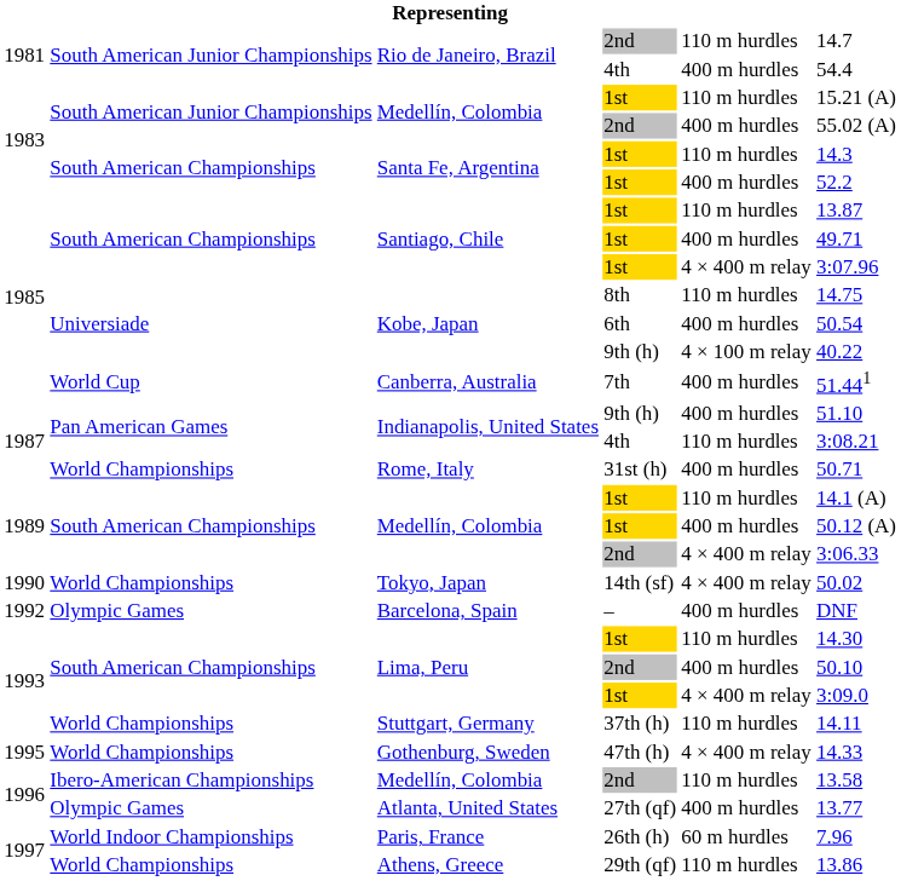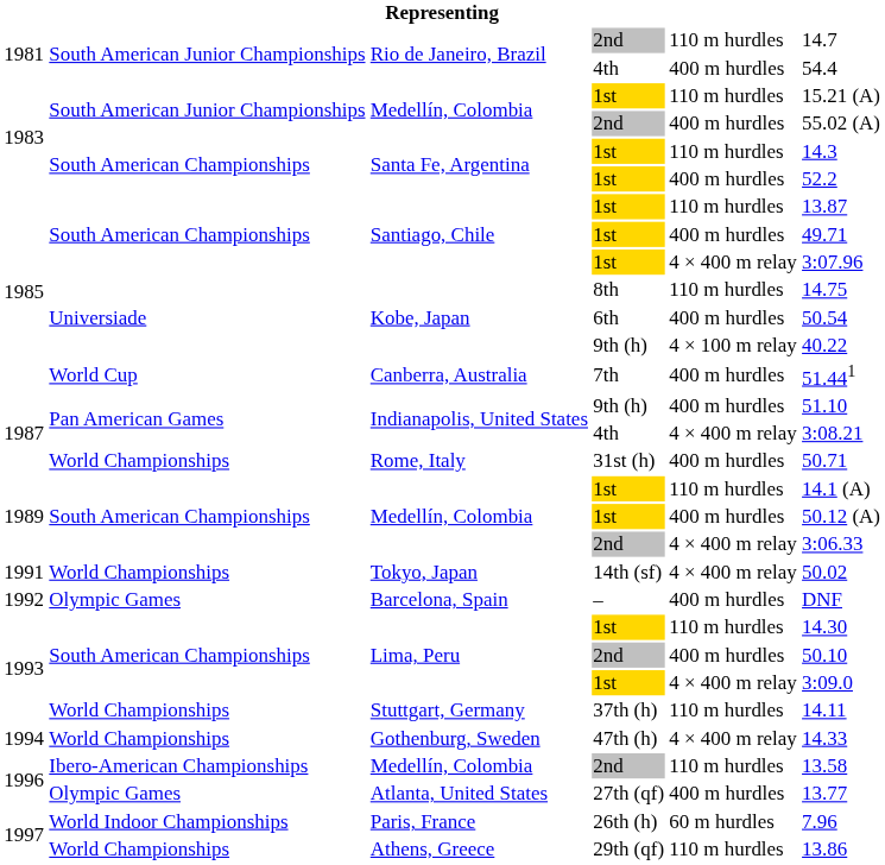 <table>
 <tr>
 <th colspan="6">Representing </th>
 </tr>
 <tr>
 <td rowspan=2>1981</td>
 <td rowspan=2><a href='#'>South American Junior Championships</a></td>
 <td rowspan=2><a href='#'>Rio de Janeiro, Brazil</a></td>
 <td bgcolor=silver>2nd</td>
 <td>110 m hurdles</td>
 <td>14.7</td>
 </tr>
 <tr>
 <td>4th</td>
 <td>400 m hurdles</td>
 <td>54.4</td>
 </tr>
 <tr>
 <td rowspan=4>1983</td>
 <td rowspan=2><a href='#'>South American Junior Championships</a></td>
 <td rowspan=2><a href='#'>Medellín, Colombia</a></td>
 <td bgcolor=gold>1st</td>
 <td>110 m hurdles</td>
 <td>15.21 (A)</td>
 </tr>
 <tr>
 <td bgcolor=silver>2nd</td>
 <td>400 m hurdles</td>
 <td>55.02 (A)</td>
 </tr>
 <tr>
 <td rowspan=2><a href='#'>South American Championships</a></td>
 <td rowspan=2><a href='#'>Santa Fe, Argentina</a></td>
 <td bgcolor=gold>1st</td>
 <td>110 m hurdles</td>
 <td><a href='#'>14.3</a></td>
 </tr>
 <tr>
 <td bgcolor=gold>1st</td>
 <td>400 m hurdles</td>
 <td><a href='#'>52.2</a></td>
 </tr>
 <tr>
 <td rowspan=7>1985</td>
 <td rowspan=3><a href='#'>South American Championships</a></td>
 <td rowspan=3><a href='#'>Santiago, Chile</a></td>
 <td bgcolor=gold>1st</td>
 <td>110 m hurdles</td>
 <td><a href='#'>13.87</a></td>
 </tr>
 <tr>
 <td bgcolor=gold>1st</td>
 <td>400 m hurdles</td>
 <td><a href='#'>49.71</a></td>
 </tr>
 <tr>
 <td bgcolor=gold>1st</td>
 <td>4 × 400 m relay</td>
 <td><a href='#'>3:07.96</a></td>
 </tr>
 <tr>
 <td rowspan=3><a href='#'>Universiade</a></td>
 <td rowspan=3><a href='#'>Kobe, Japan</a></td>
 <td>8th</td>
 <td>110 m hurdles</td>
 <td><a href='#'>14.75</a></td>
 </tr>
 <tr>
 <td>6th</td>
 <td>400 m hurdles</td>
 <td><a href='#'>50.54</a></td>
 </tr>
 <tr>
 <td>9th (h)</td>
 <td>4 × 100 m relay</td>
 <td><a href='#'>40.22</a></td>
 </tr>
 <tr>
 <td><a href='#'>World Cup</a></td>
 <td><a href='#'>Canberra, Australia</a></td>
 <td>7th</td>
 <td>400 m hurdles</td>
 <td><a href='#'>51.44</a><sup>1</sup></td>
 </tr>
 <tr>
 <td rowspan=3>1987</td>
 <td rowspan=2><a href='#'>Pan American Games</a></td>
 <td rowspan=2><a href='#'>Indianapolis, United States</a></td>
 <td>9th (h)</td>
 <td>400 m hurdles</td>
 <td><a href='#'>51.10</a></td>
 </tr>
 <tr>
 <td>4th</td>
-<td>110 m hurdles</td>
+<td>4 × 400 m relay</td>
 <td><a href='#'>3:08.21</a></td>
 </tr>
 <tr>
 <td><a href='#'>World Championships</a></td>
 <td><a href='#'>Rome, Italy</a></td>
 <td>31st (h)</td>
 <td>400 m hurdles</td>
 <td><a href='#'>50.71</a></td>
 </tr>
 <tr>
 <td rowspan=3>1989</td>
 <td rowspan=3><a href='#'>South American Championships</a></td>
 <td rowspan=3><a href='#'>Medellín, Colombia</a></td>
 <td bgcolor=gold>1st</td>
 <td>110 m hurdles</td>
 <td><a href='#'>14.1</a> (A)</td>
 </tr>
 <tr>
 <td bgcolor=gold>1st</td>
 <td>400 m hurdles</td>
 <td><a href='#'>50.12</a> (A)</td>
 </tr>
 <tr>
 <td bgcolor=silver>2nd</td>
 <td>4 × 400 m relay</td>
 <td><a href='#'>3:06.33</a></td>
 </tr>
 <tr>
-<td>1990</td>
+<td>1991</td>
 <td><a href='#'>World Championships</a></td>
 <td><a href='#'>Tokyo, Japan</a></td>
 <td>14th (sf)</td>
 <td>4 × 400 m relay</td>
 <td><a href='#'>50.02</a></td>
 </tr>
 <tr>
 <td>1992</td>
 <td><a href='#'>Olympic Games</a></td>
 <td><a href='#'>Barcelona, Spain</a></td>
 <td>–</td>
 <td>400 m hurdles</td>
 <td><a href='#'>DNF</a></td>
 </tr>
 <tr>
 <td rowspan=4>1993</td>
 <td rowspan=3><a href='#'>South American Championships</a></td>
 <td rowspan=3><a href='#'>Lima, Peru</a></td>
 <td bgcolor=gold>1st</td>
 <td>110 m hurdles</td>
 <td><a href='#'>14.30</a></td>
 </tr>
 <tr>
 <td bgcolor=silver>2nd</td>
 <td>400 m hurdles</td>
 <td><a href='#'>50.10</a></td>
 </tr>
 <tr>
 <td bgcolor=gold>1st</td>
 <td>4 × 400 m relay</td>
 <td><a href='#'>3:09.0</a></td>
 </tr>
 <tr>
 <td><a href='#'>World Championships</a></td>
 <td><a href='#'>Stuttgart, Germany</a></td>
 <td>37th (h)</td>
 <td>110 m hurdles</td>
 <td><a href='#'>14.11</a></td>
 </tr>
 <tr>
-<td>1995</td>
+<td>1994</td>
 <td><a href='#'>World Championships</a></td>
 <td><a href='#'>Gothenburg, Sweden</a></td>
 <td>47th (h)</td>
 <td>4 × 400 m relay</td>
 <td><a href='#'>14.33</a></td>
 </tr>
 <tr>
 <td rowspan=2>1996</td>
 <td><a href='#'>Ibero-American Championships</a></td>
 <td><a href='#'>Medellín, Colombia</a></td>
 <td bgcolor=silver>2nd</td>
 <td>110 m hurdles</td>
 <td><a href='#'>13.58</a></td>
 </tr>
 <tr>
 <td><a href='#'>Olympic Games</a></td>
 <td><a href='#'>Atlanta, United States</a></td>
 <td>27th (qf)</td>
 <td>400 m hurdles</td>
 <td><a href='#'>13.77</a></td>
 </tr>
 <tr>
 <td rowspan=2>1997</td>
 <td><a href='#'>World Indoor Championships</a></td>
 <td><a href='#'>Paris, France</a></td>
 <td>26th (h)</td>
 <td>60 m hurdles</td>
 <td><a href='#'>7.96</a></td>
 </tr>
 <tr>
 <td><a href='#'>World Championships</a></td>
 <td><a href='#'>Athens, Greece</a></td>
 <td>29th (qf)</td>
 <td>110 m hurdles</td>
 <td><a href='#'>13.86</a></td>
 </tr>
 </table>
